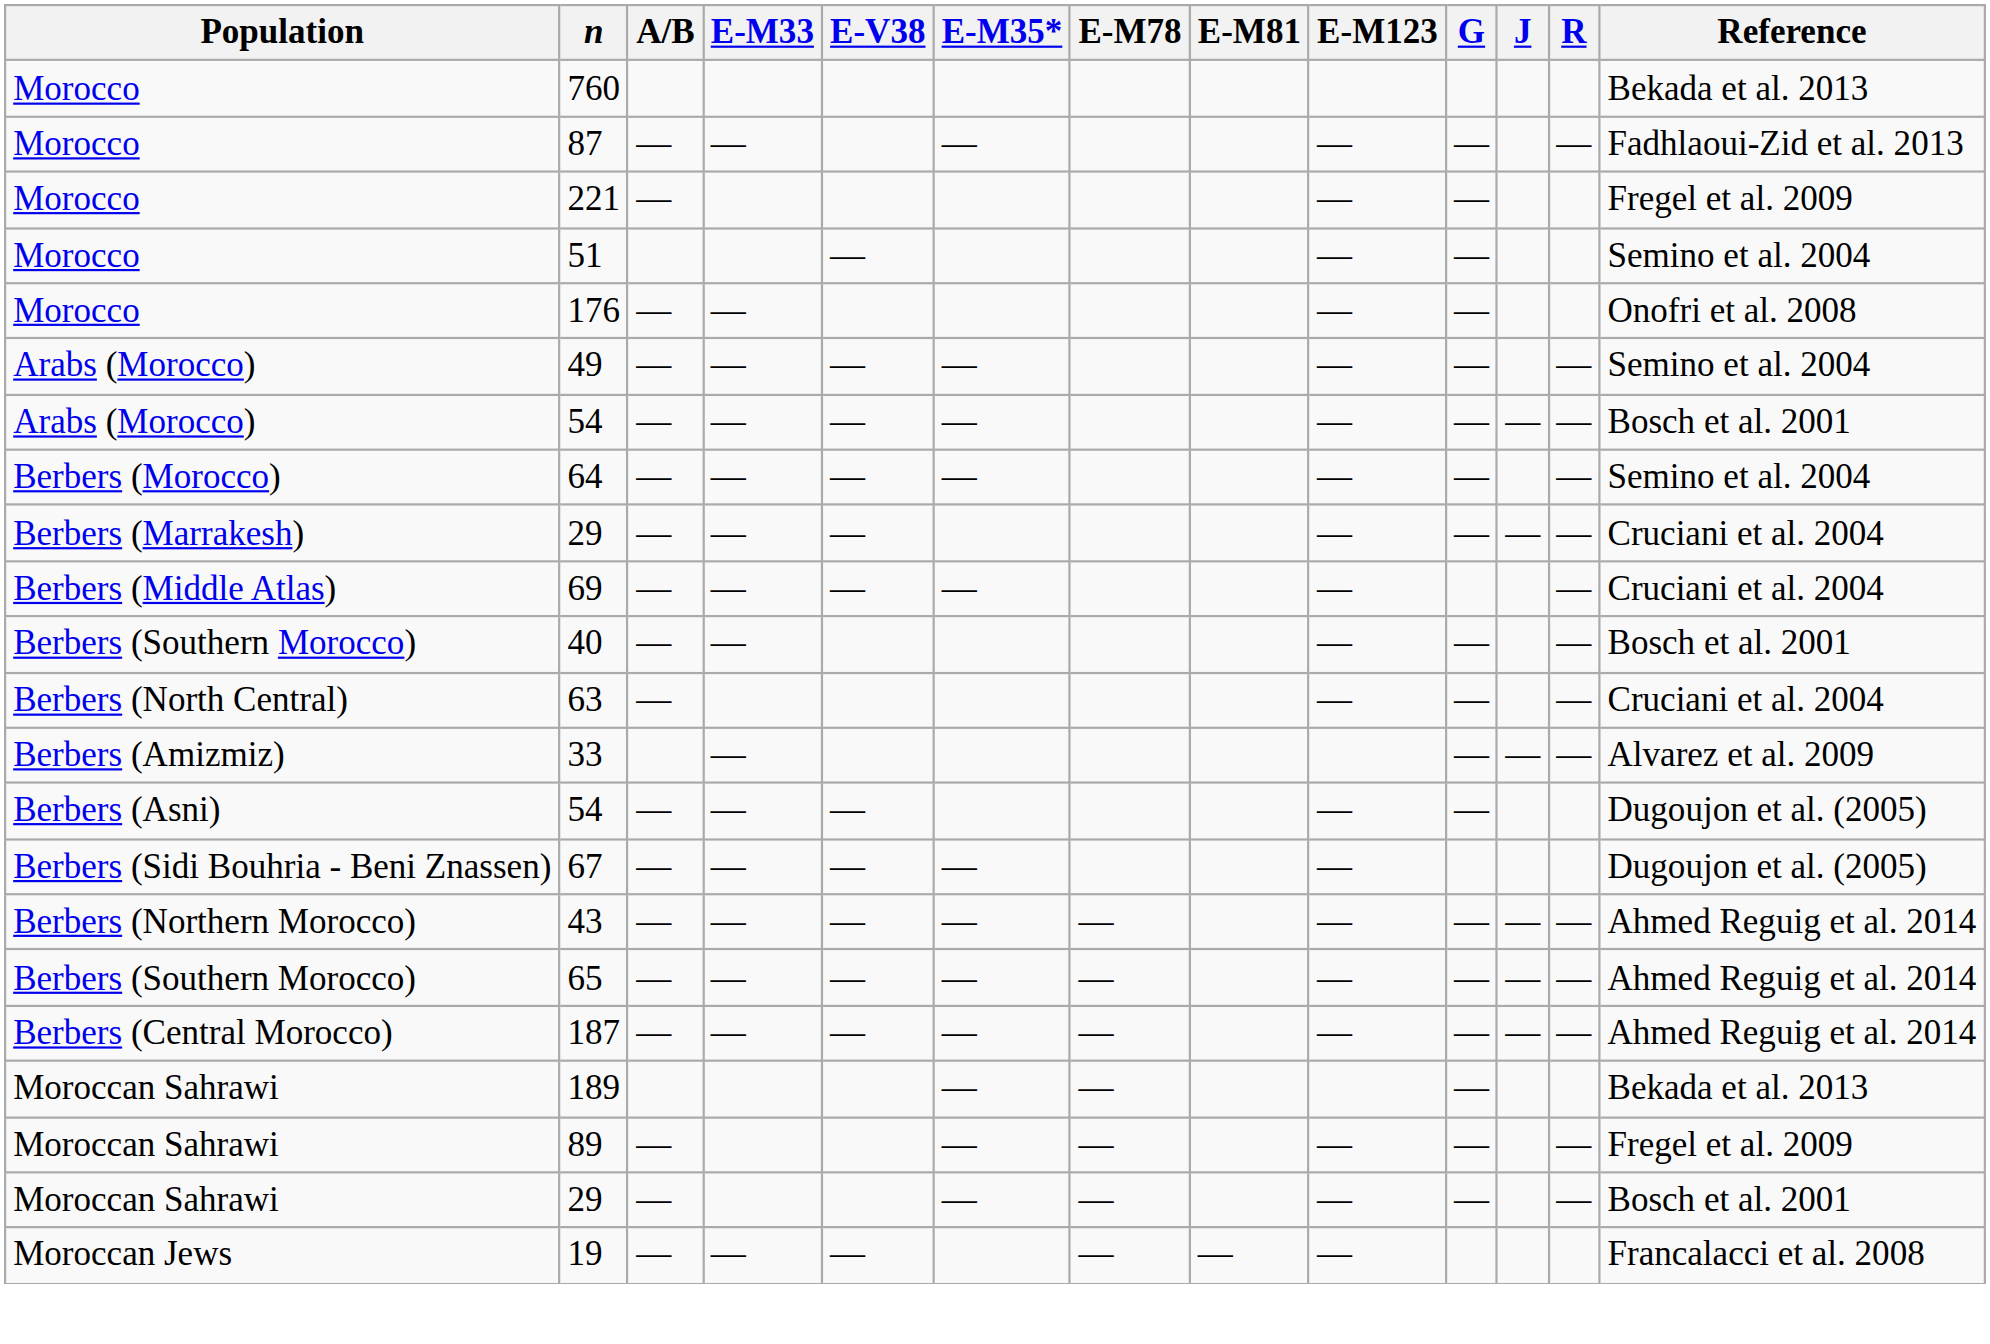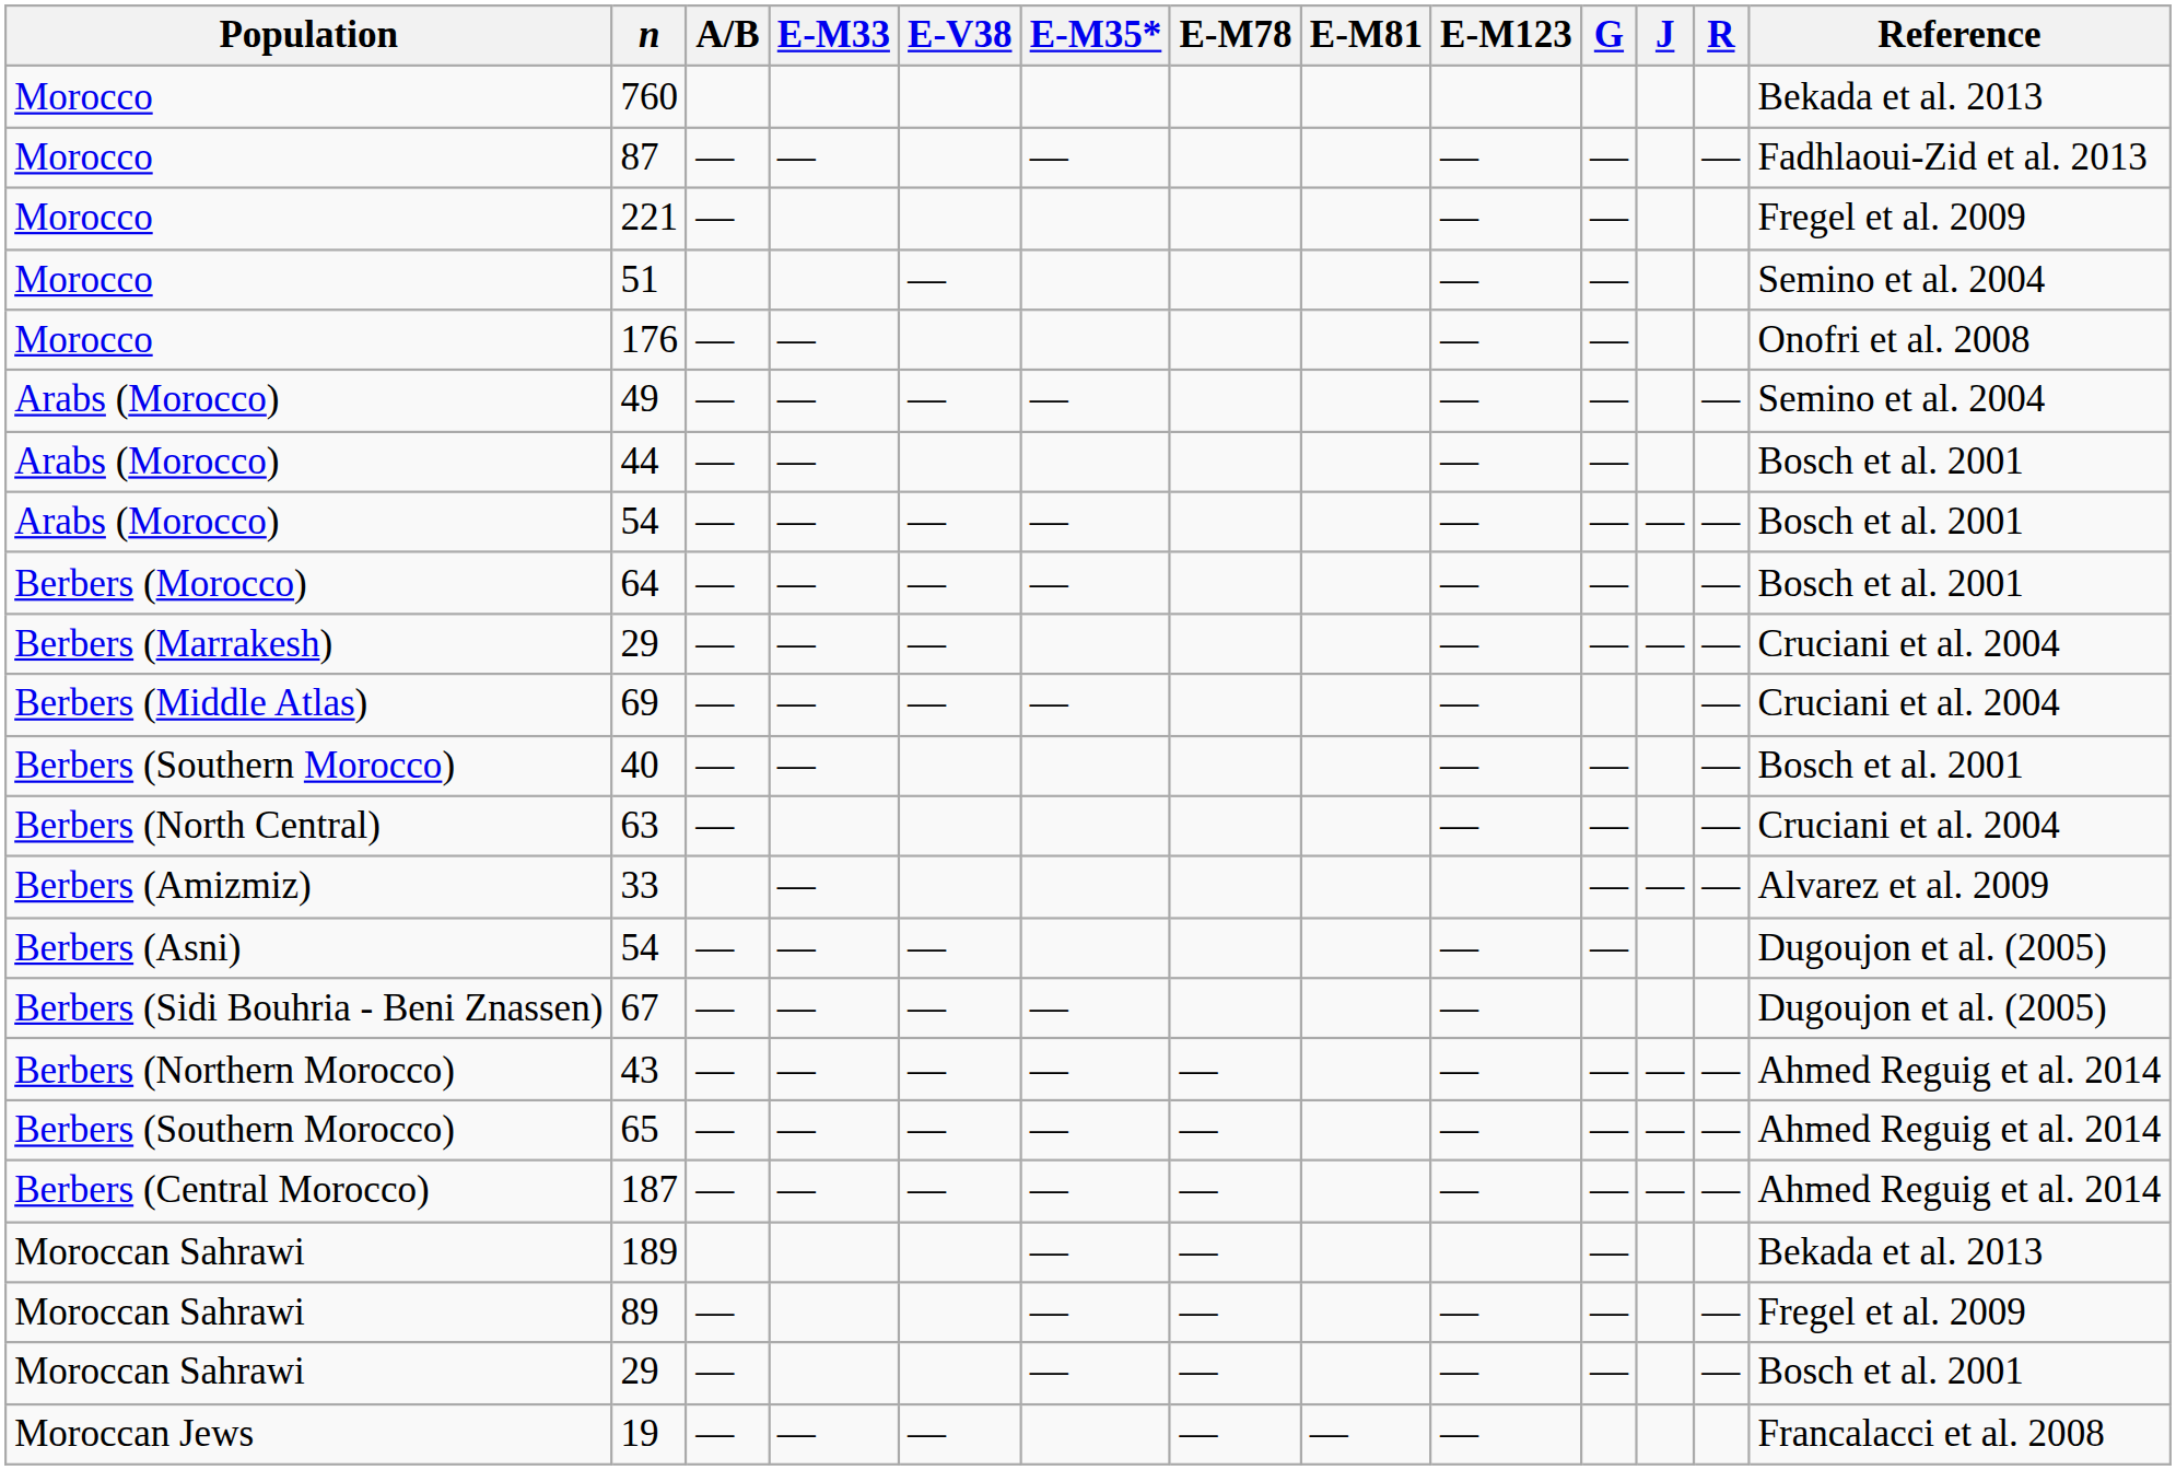 <table class="wikitable sortable" style="text-align:left; font-size: 100%">
 <tr>
 <th>Population</th>
 <th><em>n</em></th>
 <th>A/B</th>
 <th><a href='#'>E-M33</a></th>
 <th><a href='#'>E-V38</a></th>
 <th><a href='#'>E-M35*</a></th>
 <th>E-M78</th>
 <th>E-M81</th>
 <th>E-M123</th>
 <th><a href='#'>G</a></th>
 <th><a href='#'>J</a></th>
 <th><a href='#'>R</a></th>
 <th>Reference</th>
 </tr>
 <tr>
 <td><a href='#'>Morocco</a></td>
 <td>760</td>
 <td></td>
 <td></td>
 <td></td>
 <td></td>
 <td></td>
 <td></td>
 <td></td>
 <td></td>
 <td></td>
 <td></td>
 <td>Bekada et al. 2013</td>
 </tr>
 <tr>
 <td><a href='#'>Morocco</a></td>
 <td>87</td>
 <td>—</td>
 <td>—</td>
 <td></td>
 <td>—</td>
 <td></td>
 <td></td>
 <td>—</td>
 <td>—</td>
 <td></td>
 <td>—</td>
 <td>Fadhlaoui-Zid et al. 2013</td>
 </tr>
 <tr>
 <td><a href='#'>Morocco</a></td>
 <td>221</td>
 <td>—</td>
 <td></td>
 <td></td>
 <td></td>
 <td></td>
 <td></td>
 <td>—</td>
 <td>—</td>
 <td></td>
 <td></td>
 <td>Fregel et al. 2009</td>
 </tr>
 <tr>
 <td><a href='#'>Morocco</a></td>
 <td>51</td>
 <td></td>
 <td></td>
 <td>—</td>
 <td></td>
 <td></td>
 <td></td>
 <td>—</td>
 <td>—</td>
 <td></td>
 <td></td>
 <td>Semino et al. 2004</td>
 </tr>
 <tr>
 <td><a href='#'>Morocco</a></td>
 <td>176</td>
 <td>—</td>
 <td>—</td>
 <td></td>
 <td></td>
 <td></td>
 <td></td>
 <td>—</td>
 <td>—</td>
 <td></td>
 <td></td>
 <td>Onofri et al. 2008</td>
 </tr>
 <tr>
 <td><a href='#'>Arabs</a> (<a href='#'>Morocco</a>)</td>
 <td>49</td>
 <td>—</td>
 <td>—</td>
 <td>—</td>
 <td>—</td>
 <td></td>
 <td></td>
 <td>—</td>
 <td>—</td>
 <td></td>
 <td>—</td>
 <td>Semino et al. 2004</td>
 </tr>
 <tr>
 <td><a href='#'>Arabs</a> (<a href='#'>Morocco</a>)</td>
+<td>44</td>
+<td>—</td>
+<td>—</td>
+<td></td>
+<td></td>
+<td></td>
+<td></td>
+<td>—</td>
+<td>—</td>
+<td></td>
+<td></td>
+<td>Bosch et al. 2001</td>
+</tr>
+<tr>
+<td><a href='#'>Arabs</a> (<a href='#'>Morocco</a>)</td>
 <td>54</td>
 <td>—</td>
 <td>—</td>
 <td>—</td>
 <td>—</td>
 <td></td>
 <td></td>
 <td>—</td>
 <td>—</td>
 <td>—</td>
 <td>—</td>
 <td>Bosch et al. 2001</td>
 </tr>
 <tr>
 <td><a href='#'>Berbers</a> (<a href='#'>Morocco</a>)</td>
 <td>64</td>
 <td>—</td>
 <td>—</td>
 <td>—</td>
 <td>—</td>
 <td></td>
 <td></td>
 <td>—</td>
 <td>—</td>
 <td></td>
 <td>—</td>
-<td>Semino et al. 2004</td>
+<td>Bosch et al. 2001</td>
 </tr>
 <tr>
 <td><a href='#'>Berbers</a> (<a href='#'>Marrakesh</a>)</td>
 <td>29</td>
 <td>—</td>
 <td>—</td>
 <td>—</td>
 <td></td>
 <td></td>
 <td></td>
 <td>—</td>
 <td>—</td>
 <td>—</td>
 <td>—</td>
 <td>Cruciani et al. 2004</td>
 </tr>
 <tr>
 <td><a href='#'>Berbers</a> (<a href='#'>Middle Atlas</a>)</td>
 <td>69</td>
 <td>—</td>
 <td>—</td>
 <td>—</td>
 <td>—</td>
 <td></td>
 <td></td>
 <td>—</td>
 <td></td>
 <td></td>
 <td>—</td>
 <td>Cruciani et al. 2004</td>
 </tr>
 <tr>
 <td><a href='#'>Berbers</a> (Southern <a href='#'>Morocco</a>)</td>
 <td>40</td>
 <td>—</td>
 <td>—</td>
 <td></td>
 <td></td>
 <td></td>
 <td></td>
 <td>—</td>
 <td>—</td>
 <td></td>
 <td>—</td>
 <td>Bosch et al. 2001</td>
 </tr>
 <tr>
 <td><a href='#'>Berbers</a> (North Central)</td>
 <td>63</td>
 <td>—</td>
 <td></td>
 <td></td>
 <td></td>
 <td></td>
 <td></td>
 <td>—</td>
 <td>—</td>
 <td></td>
 <td>—</td>
 <td>Cruciani et al. 2004</td>
 </tr>
 <tr>
 <td><a href='#'>Berbers</a> (Amizmiz)</td>
 <td>33</td>
 <td></td>
 <td>—</td>
 <td></td>
 <td></td>
 <td></td>
 <td></td>
 <td></td>
 <td>—</td>
 <td>—</td>
 <td>—</td>
 <td>Alvarez et al. 2009</td>
 </tr>
 <tr>
 <td><a href='#'>Berbers</a> (Asni)</td>
 <td>54</td>
 <td>—</td>
 <td>—</td>
 <td>—</td>
 <td></td>
 <td></td>
 <td></td>
 <td>—</td>
 <td>—</td>
 <td></td>
 <td></td>
 <td>Dugoujon et al. (2005)</td>
 </tr>
 <tr>
 <td><a href='#'>Berbers</a> (Sidi Bouhria - Beni Znassen)</td>
 <td>67</td>
 <td>—</td>
 <td>—</td>
 <td>—</td>
 <td>—</td>
 <td></td>
 <td></td>
 <td>—</td>
 <td></td>
 <td></td>
 <td></td>
 <td>Dugoujon et al. (2005)</td>
 </tr>
 <tr>
 <td><a href='#'>Berbers</a> (Northern Morocco)</td>
 <td>43</td>
 <td>—</td>
 <td>—</td>
 <td>—</td>
 <td>—</td>
 <td>—</td>
 <td></td>
 <td>—</td>
 <td>—</td>
 <td>—</td>
 <td>—</td>
 <td>Ahmed Reguig et al. 2014</td>
 </tr>
 <tr>
 <td><a href='#'>Berbers</a> (Southern Morocco)</td>
 <td>65</td>
 <td>—</td>
 <td>—</td>
 <td>—</td>
 <td>—</td>
 <td>—</td>
 <td></td>
 <td>—</td>
 <td>—</td>
 <td>—</td>
 <td>—</td>
 <td>Ahmed Reguig et al. 2014</td>
 </tr>
 <tr>
 <td><a href='#'>Berbers</a> (Central Morocco)</td>
 <td>187</td>
 <td>—</td>
 <td>—</td>
 <td>—</td>
 <td>—</td>
 <td>—</td>
 <td></td>
 <td>—</td>
 <td>—</td>
 <td>—</td>
 <td>—</td>
 <td>Ahmed Reguig et al. 2014</td>
 </tr>
 <tr>
 <td>Moroccan Sahrawi</td>
 <td>189</td>
 <td></td>
 <td></td>
 <td></td>
 <td>—</td>
 <td>—</td>
 <td></td>
 <td></td>
 <td>—</td>
 <td></td>
 <td></td>
 <td>Bekada et al. 2013</td>
 </tr>
 <tr>
 <td>Moroccan Sahrawi</td>
 <td>89</td>
 <td>—</td>
 <td></td>
 <td></td>
 <td>—</td>
 <td>—</td>
 <td></td>
 <td>—</td>
 <td>—</td>
 <td></td>
 <td>—</td>
 <td>Fregel et al. 2009</td>
 </tr>
 <tr>
 <td>Moroccan Sahrawi</td>
 <td>29</td>
 <td>—</td>
 <td></td>
 <td></td>
 <td>—</td>
 <td>—</td>
 <td></td>
 <td>—</td>
 <td>—</td>
 <td></td>
 <td>—</td>
 <td>Bosch et al. 2001</td>
 </tr>
 <tr>
 <td>Moroccan Jews</td>
 <td>19</td>
 <td>—</td>
 <td>—</td>
 <td>—</td>
 <td></td>
 <td>—</td>
 <td>—</td>
 <td>—</td>
 <td></td>
 <td></td>
 <td></td>
 <td>Francalacci et al. 2008</td>
 </tr>
 </table>
